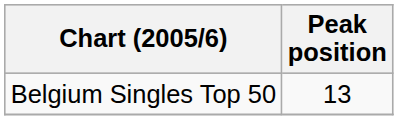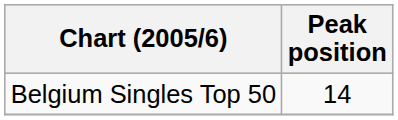 <table class="wikitable sortable">
 <tr>
 <th align="left">Chart (2005/6)</th>
 <th align="center">Peak<br>position</th>
 </tr>
 <tr>
 <td align="left">Belgium Singles Top 50</td>
-<td align="center">13</td>
+<td align="center">14</td>
 </tr>
 <tr>
 </tr>
 </table>
